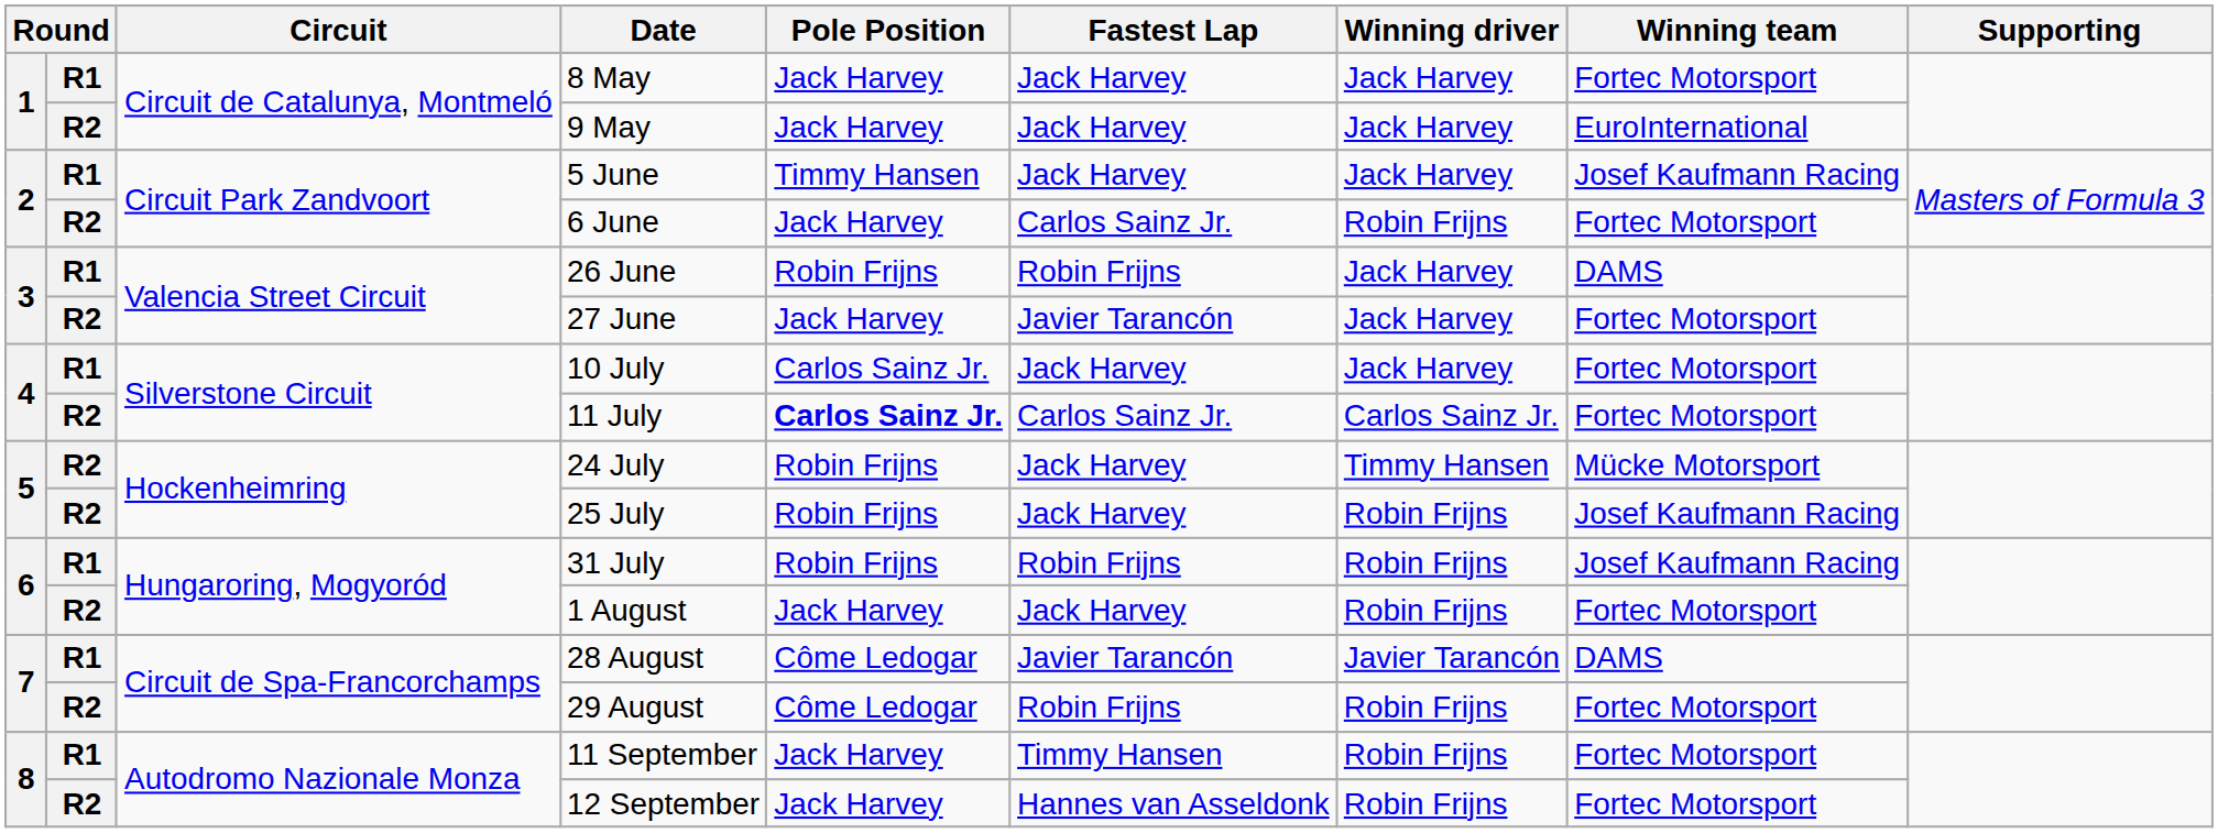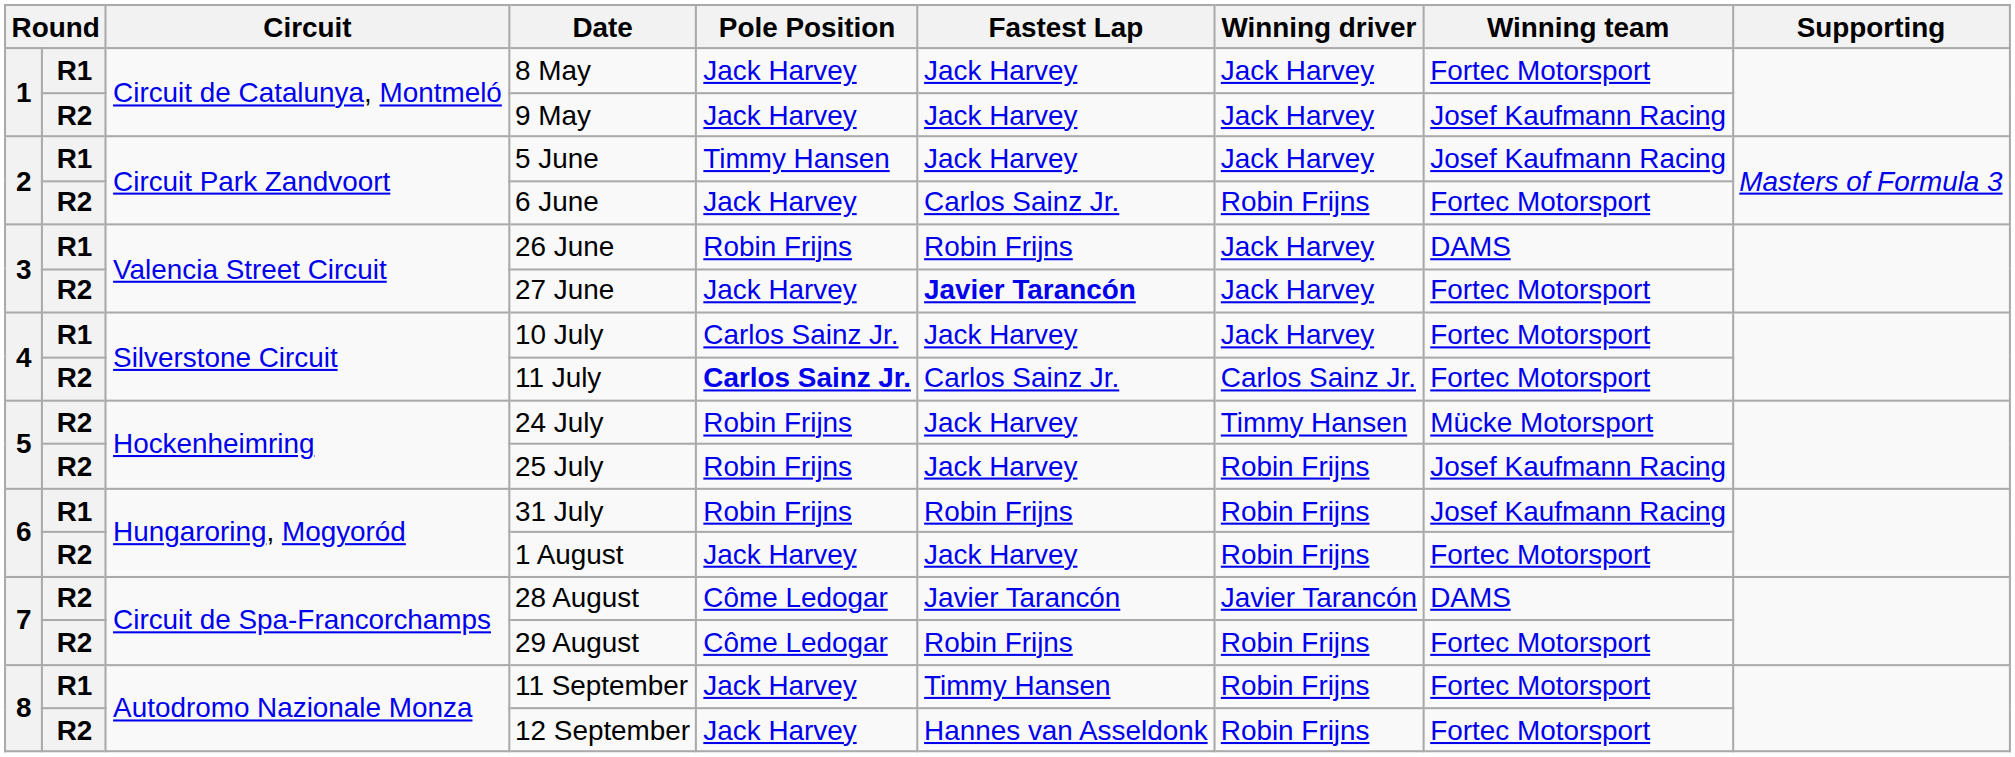 <table class="wikitable" style="font-size: 85%">
 <tr>
 <th colspan=2>Round</th>
 <th>Circuit</th>
 <th>Date</th>
 <th>Pole Position</th>
 <th>Fastest Lap</th>
 <th>Winning driver</th>
 <th>Winning team</th>
 <th>Supporting</th>
 </tr>
 <tr>
 <th rowspan=2>1</th>
 <th>R1</th>
 <td rowspan=2 nowrap> <a href='#'>Circuit de Catalunya</a>, <a href='#'>Montmeló</a></td>
 <td>8 May</td>
 <td> <a href='#'>Jack Harvey</a></td>
 <td> <a href='#'>Jack Harvey</a></td>
 <td> <a href='#'>Jack Harvey</a></td>
 <td> <a href='#'>Fortec Motorsport</a></td>
 <td rowspan=2><em></em></td>
 </tr>
 <tr>
 <th>R2</th>
 <td>9 May</td>
 <td> <a href='#'>Jack Harvey</a></td>
 <td> <a href='#'>Jack Harvey</a></td>
 <td> <a href='#'>Jack Harvey</a></td>
-<td> <a href='#'>EuroInternational</a></td>
+<td> <a href='#'>Josef Kaufmann Racing</a></td>
 </tr>
 <tr>
 <th rowspan=2>2</th>
 <th>R1</th>
 <td rowspan=2> <a href='#'>Circuit Park Zandvoort</a></td>
 <td>5 June</td>
 <td> <a href='#'>Timmy Hansen</a></td>
 <td> <a href='#'>Jack Harvey</a></td>
 <td> <a href='#'>Jack Harvey</a></td>
 <td> <a href='#'>Josef Kaufmann Racing</a></td>
 <td rowspan=2><em><a href='#'>Masters of Formula 3</a></em></td>
 </tr>
 <tr>
 <th>R2</th>
 <td>6 June</td>
 <td> <a href='#'>Jack Harvey</a></td>
 <td> <a href='#'>Carlos Sainz Jr.</a></td>
 <td> <a href='#'>Robin Frijns</a></td>
 <td> <a href='#'>Fortec Motorsport</a></td>
 </tr>
 <tr>
 <th rowspan=2>3</th>
 <th>R1</th>
 <td rowspan=2> <a href='#'>Valencia Street Circuit</a></td>
 <td>26 June</td>
 <td> <a href='#'>Robin Frijns</a></td>
 <td> <a href='#'>Robin Frijns</a></td>
 <td> <a href='#'>Jack Harvey</a></td>
 <td> <a href='#'>DAMS</a></td>
 <td rowspan=2><em></em></td>
 </tr>
 <tr>
 <th>R2</th>
 <td>27 June</td>
 <td> <a href='#'>Jack Harvey</a></td>
-<td> <a href='#'>Javier Tarancón</a></td>
+<td><strong> <a href='#'>Javier Tarancón</a></strong></td>
 <td> <a href='#'>Jack Harvey</a></td>
 <td> <a href='#'>Fortec Motorsport</a></td>
 </tr>
 <tr>
 <th rowspan=2>4</th>
 <th>R1</th>
 <td rowspan=2> <a href='#'>Silverstone Circuit</a></td>
 <td>10 July</td>
 <td> <a href='#'>Carlos Sainz Jr.</a></td>
 <td> <a href='#'>Jack Harvey</a></td>
 <td> <a href='#'>Jack Harvey</a></td>
 <td> <a href='#'>Fortec Motorsport</a></td>
 <td rowspan=2><em></em></td>
 </tr>
 <tr>
 <th>R2</th>
 <td>11 July</td>
 <td nowrap><strong> <a href='#'>Carlos Sainz Jr.</a></strong></td>
 <td nowrap> <a href='#'>Carlos Sainz Jr.</a></td>
 <td nowrap> <a href='#'>Carlos Sainz Jr.</a></td>
 <td> <a href='#'>Fortec Motorsport</a></td>
 </tr>
 <tr>
 <th rowspan=2>5</th>
 <th>R2</th>
 <td rowspan=2> <a href='#'>Hockenheimring</a></td>
 <td>24 July</td>
 <td> <a href='#'>Robin Frijns</a></td>
 <td> <a href='#'>Jack Harvey</a></td>
 <td> <a href='#'>Timmy Hansen</a></td>
 <td> <a href='#'>Mücke Motorsport</a></td>
 <td rowspan=2><em></em></td>
 </tr>
 <tr>
 <th>R2</th>
 <td>25 July</td>
 <td> <a href='#'>Robin Frijns</a></td>
 <td> <a href='#'>Jack Harvey</a></td>
 <td> <a href='#'>Robin Frijns</a></td>
 <td> <a href='#'>Josef Kaufmann Racing</a></td>
 </tr>
 <tr>
 <th rowspan=2>6</th>
 <th>R1</th>
 <td rowspan=2> <a href='#'>Hungaroring</a>, <a href='#'>Mogyoród</a></td>
 <td>31 July</td>
 <td> <a href='#'>Robin Frijns</a></td>
 <td> <a href='#'>Robin Frijns</a></td>
 <td> <a href='#'>Robin Frijns</a></td>
 <td> <a href='#'>Josef Kaufmann Racing</a></td>
 <td rowspan=2 nowrap><em></em></td>
 </tr>
 <tr>
 <th>R2</th>
 <td>1 August</td>
 <td> <a href='#'>Jack Harvey</a></td>
 <td> <a href='#'>Jack Harvey</a></td>
 <td> <a href='#'>Robin Frijns</a></td>
 <td> <a href='#'>Fortec Motorsport</a></td>
 </tr>
 <tr>
 <th rowspan=2>7</th>
-<th>R1</th>
+<th>R2</th>
 <td rowspan=2 nowrap> <a href='#'>Circuit de Spa-Francorchamps</a></td>
 <td>28 August</td>
 <td> <a href='#'>Côme Ledogar</a></td>
 <td> <a href='#'>Javier Tarancón</a></td>
 <td nowrap> <a href='#'>Javier Tarancón</a></td>
 <td> <a href='#'>DAMS</a></td>
 <td rowspan=2><em></em></td>
 </tr>
 <tr>
 <th>R2</th>
 <td>29 August</td>
 <td> <a href='#'>Côme Ledogar</a></td>
 <td> <a href='#'>Robin Frijns</a></td>
 <td> <a href='#'>Robin Frijns</a></td>
 <td> <a href='#'>Fortec Motorsport</a></td>
 </tr>
 <tr>
 <th rowspan=2>8</th>
 <th>R1</th>
 <td rowspan=2> <a href='#'>Autodromo Nazionale Monza</a></td>
 <td>11 September</td>
 <td> <a href='#'>Jack Harvey</a></td>
 <td> <a href='#'>Timmy Hansen</a></td>
 <td> <a href='#'>Robin Frijns</a></td>
 <td> <a href='#'>Fortec Motorsport</a></td>
 <td rowspan=2><em></em></td>
 </tr>
 <tr>
 <th>R2</th>
 <td nowrap>12 September</td>
 <td> <a href='#'>Jack Harvey</a></td>
 <td nowrap> <a href='#'>Hannes van Asseldonk</a></td>
 <td> <a href='#'>Robin Frijns</a></td>
 <td> <a href='#'>Fortec Motorsport</a></td>
 </tr>
 </table>
